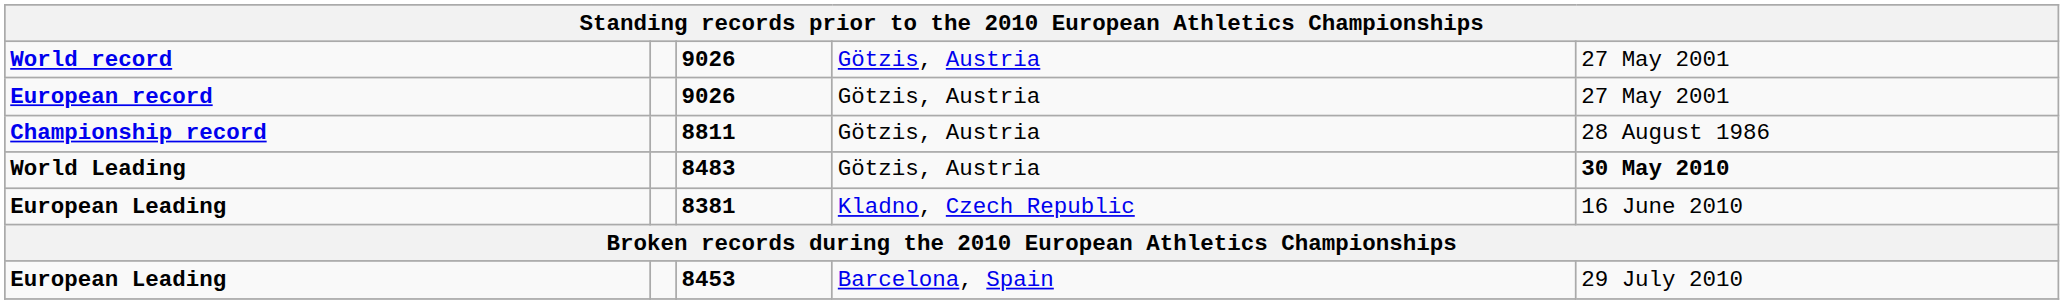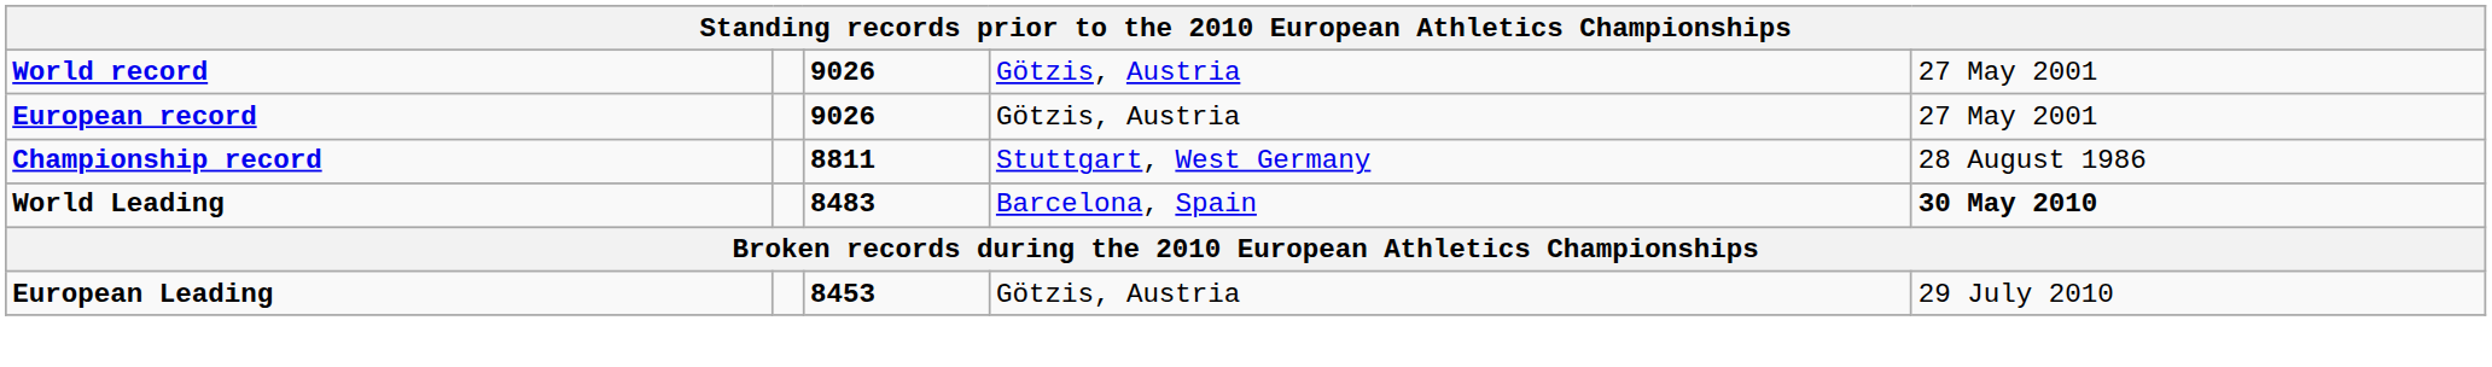 <table class="wikitable" width=75%>
 <tr>
 <th colspan="5">Standing records prior to the 2010 European Athletics Championships</th>
 </tr>
 <tr>
 <td><strong><a href='#'>World record</a></strong></td>
 <td></td>
 <td><strong>9026</strong></td>
 <td><a href='#'>Götzis</a>, <a href='#'>Austria</a></td>
 <td>27 May 2001</td>
 </tr>
 <tr>
 <td><strong><a href='#'>European record</a></strong></td>
 <td></td>
 <td><strong>9026</strong></td>
 <td>Götzis, Austria</td>
 <td>27 May 2001</td>
 </tr>
 <tr>
 <td><strong><a href='#'>Championship record</a></strong></td>
 <td></td>
 <td><strong>8811</strong></td>
-<td>Götzis, Austria</td>
+<td><a href='#'>Stuttgart</a>, <a href='#'>West Germany</a></td>
 <td>28 August 1986</td>
 </tr>
 <tr>
 <td><strong>World Leading</strong></td>
 <td></td>
 <td><strong>8483</strong></td>
-<td>Götzis, Austria</td>
+<td><a href='#'>Barcelona</a>, <a href='#'>Spain</a></td>
 <td><strong>30 May 2010</strong></td>
-</tr>
-<tr>
-<td><strong>European Leading</strong></td>
-<td></td>
-<td><strong>8381</strong></td>
-<td><a href='#'>Kladno</a>, <a href='#'>Czech Republic</a></td>
-<td>16 June 2010</td>
 </tr>
 <tr>
 <th colspan="5">Broken records during the 2010 European Athletics Championships</th>
 </tr>
 <tr>
 <td><strong>European Leading</strong></td>
 <td></td>
 <td><strong>8453</strong></td>
-<td><a href='#'>Barcelona</a>, <a href='#'>Spain</a></td>
+<td>Götzis, Austria</td>
 <td>29 July 2010</td>
 </tr>
 </table>
